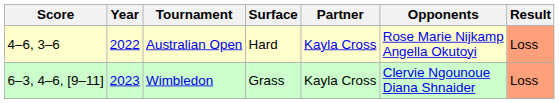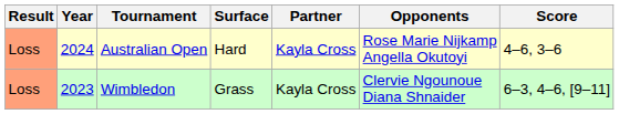 <table class="sortable wikitable">
 <tr>
-<th class="unsortable">Score</th>
+<th>Result</th>
 <th>Year</th>
 <th>Tournament</th>
 <th>Surface</th>
 <th>Partner</th>
 <th>Opponents</th>
-<th>Result</th>
+<th class="unsortable">Score</th>
 </tr>
 <tr style="background:#ffc;">
-<td>4–6, 3–6</td>
-<td><a href='#'>2022</a></td>
+<td bgcolor=FFA07A>Loss</td>
+<td><a href='#'>2024</a></td>
 <td><a href='#'>Australian Open</a></td>
 <td>Hard</td>
 <td> <a href='#'>Kayla Cross</a></td>
 <td> <a href='#'>Rose Marie Nijkamp</a> <br>  <a href='#'>Angella Okutoyi</a></td>
-<td bgcolor=FFA07A>Loss</td>
+<td>4–6, 3–6</td>
 </tr>
 <tr style="background:#CCFFCC;">
-<td>6–3, 4–6, [9–11]</td>
+<td bgcolor=FFA07A>Loss</td>
 <td><a href='#'>2023</a></td>
 <td><a href='#'>Wimbledon</a></td>
 <td>Grass</td>
 <td> Kayla Cross</td>
 <td> <a href='#'>Clervie Ngounoue</a> <br>  <a href='#'>Diana Shnaider</a></td>
-<td bgcolor=FFA07A>Loss</td>
+<td>6–3, 4–6, [9–11]</td>
 </tr>
 </table>
